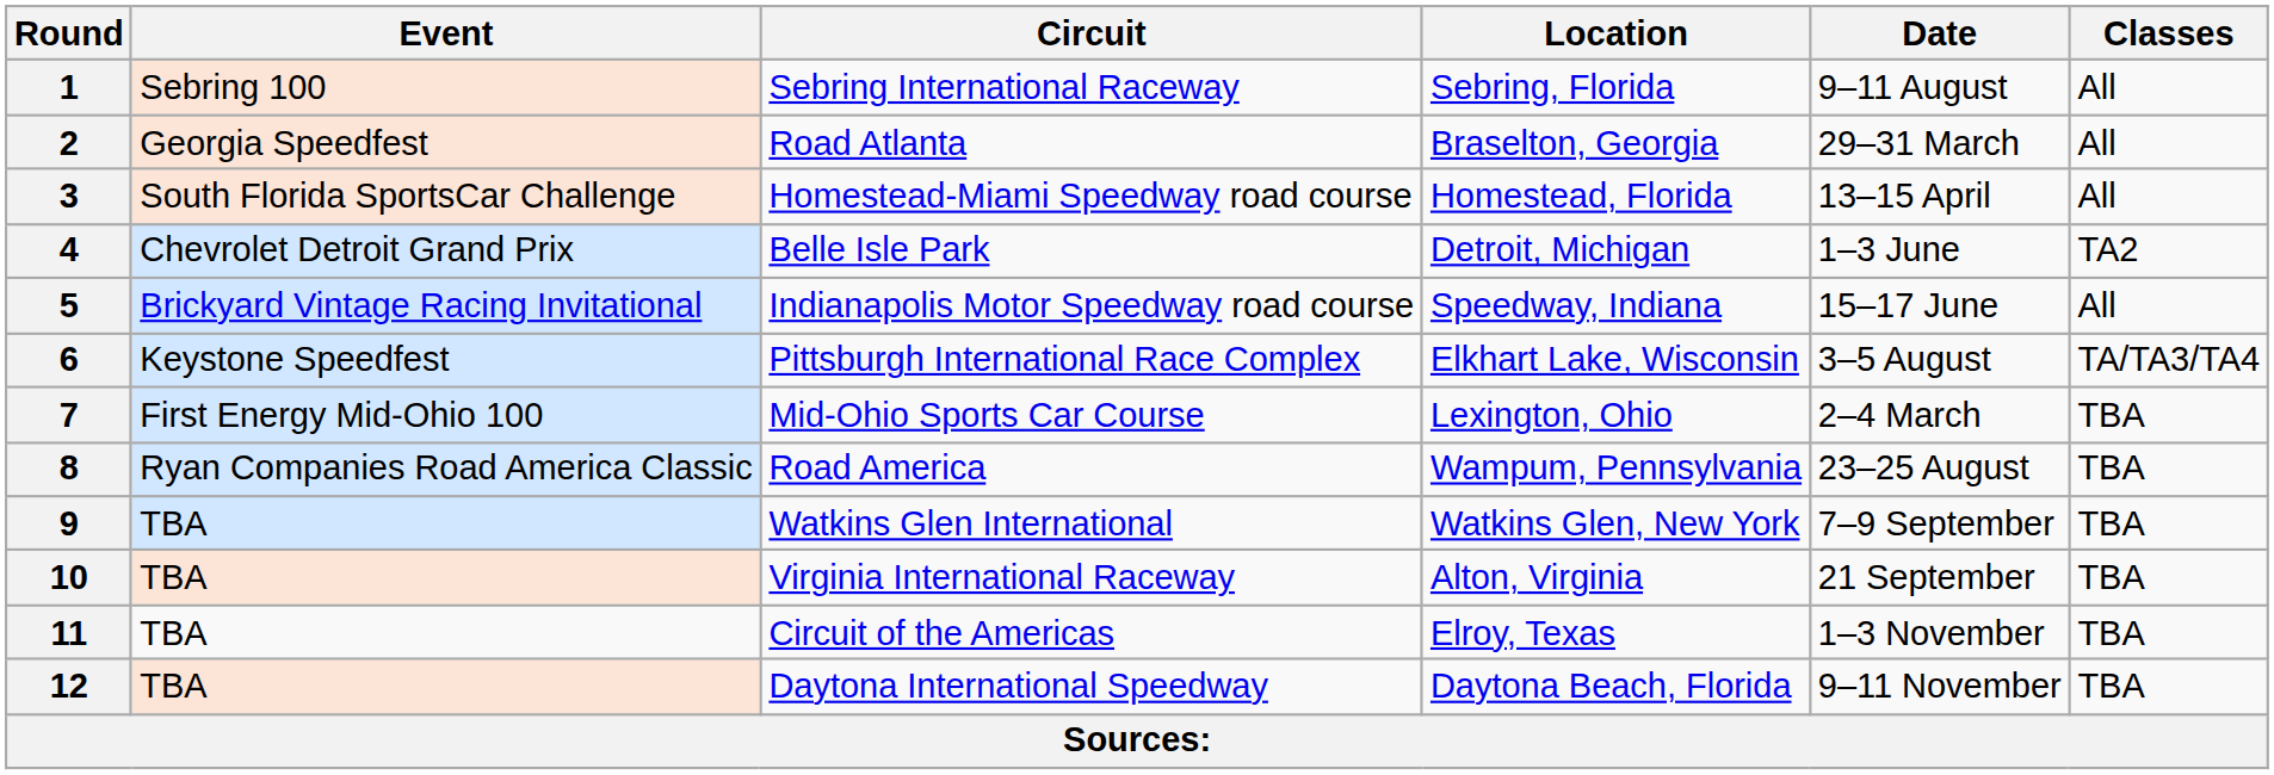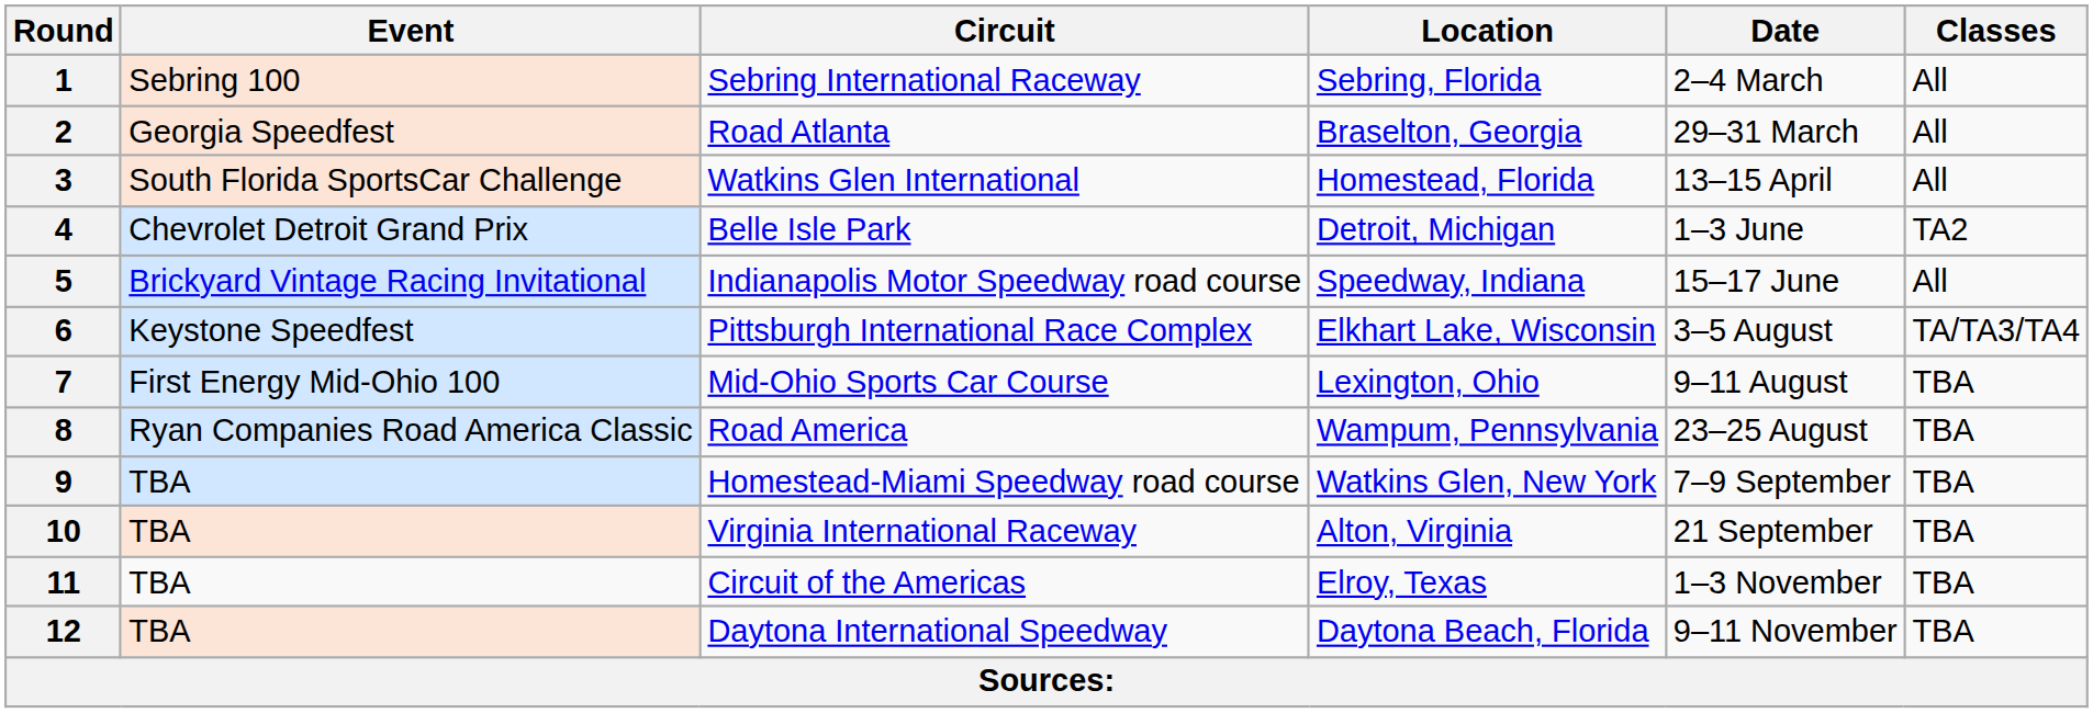 <table class="wikitable" style="font-size: 85%;">
 <tr>
 <th>Round</th>
 <th>Event</th>
 <th>Circuit</th>
 <th>Location</th>
 <th>Date</th>
 <th>Classes</th>
 </tr>
 <tr>
 <th>1</th>
 <td style="background:#fce4d6;">Sebring 100</td>
 <td> <a href='#'>Sebring International Raceway</a></td>
 <td><a href='#'>Sebring, Florida</a></td>
-<td>9–11 August</td>
+<td>2–4 March</td>
 <td>All</td>
 </tr>
 <tr>
 <th>2</th>
 <td style="background:#fce4d6;">Georgia Speedfest</td>
 <td> <a href='#'>Road Atlanta</a></td>
 <td><a href='#'>Braselton, Georgia</a></td>
 <td>29–31 March</td>
 <td>All</td>
 </tr>
 <tr>
 <th>3</th>
 <td style="background:#fce4d6;">South Florida SportsCar Challenge</td>
-<td> <a href='#'>Homestead-Miami Speedway</a> road course</td>
+<td> <a href='#'>Watkins Glen International</a></td>
 <td><a href='#'>Homestead, Florida</a></td>
 <td>13–15 April</td>
 <td>All</td>
 </tr>
 <tr>
 <th>4</th>
 <td style="background:#D0E7FF;">Chevrolet Detroit Grand Prix</td>
 <td> <a href='#'>Belle Isle Park</a></td>
 <td><a href='#'>Detroit, Michigan</a></td>
 <td>1–3 June</td>
 <td>TA2</td>
 </tr>
 <tr>
 <th>5</th>
 <td style="background:#D0E7FF;"><a href='#'>Brickyard Vintage Racing Invitational</a></td>
 <td> <a href='#'>Indianapolis Motor Speedway</a> road course</td>
 <td><a href='#'>Speedway, Indiana</a></td>
 <td>15–17 June</td>
 <td>All</td>
 </tr>
 <tr>
 <th>6</th>
 <td style="background:#D0E7FF;">Keystone Speedfest</td>
 <td> <a href='#'>Pittsburgh International Race Complex</a></td>
 <td><a href='#'>Elkhart Lake, Wisconsin</a></td>
 <td>3–5 August</td>
 <td>TA/TA3/TA4</td>
 </tr>
 <tr>
 <th>7</th>
 <td style="background:#D0E7FF;">First Energy Mid-Ohio 100</td>
 <td> <a href='#'>Mid-Ohio Sports Car Course</a></td>
 <td><a href='#'>Lexington, Ohio</a></td>
-<td>2–4 March</td>
+<td>9–11 August</td>
 <td>TBA</td>
 </tr>
 <tr>
 <th>8</th>
 <td style="background:#D0E7FF;">Ryan Companies Road America Classic</td>
 <td> <a href='#'>Road America</a></td>
 <td><a href='#'>Wampum, Pennsylvania</a></td>
 <td>23–25 August</td>
 <td>TBA</td>
 </tr>
 <tr>
 <th>9</th>
 <td style="background:#D0E7FF;">TBA</td>
-<td> <a href='#'>Watkins Glen International</a></td>
+<td> <a href='#'>Homestead-Miami Speedway</a> road course</td>
 <td><a href='#'>Watkins Glen, New York</a></td>
 <td>7–9 September</td>
 <td>TBA</td>
 </tr>
 <tr>
 <th>10</th>
 <td style="background:#fce4d6;">TBA</td>
 <td> <a href='#'>Virginia International Raceway</a></td>
 <td><a href='#'>Alton, Virginia</a></td>
 <td>21 September</td>
 <td>TBA</td>
 </tr>
 <tr>
 <th>11</th>
 <td>TBA</td>
 <td> <a href='#'>Circuit of the Americas</a></td>
 <td><a href='#'>Elroy, Texas</a></td>
 <td>1–3 November</td>
 <td>TBA</td>
 </tr>
 <tr>
 <th>12</th>
 <td style="background:#fce4d6;">TBA</td>
 <td> <a href='#'>Daytona International Speedway</a></td>
 <td><a href='#'>Daytona Beach, Florida</a></td>
 <td>9–11 November</td>
 <td>TBA</td>
 </tr>
 <tr>
 <th colspan=7>Sources:</th>
 </tr>
 </table>
